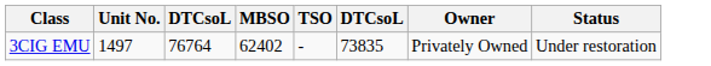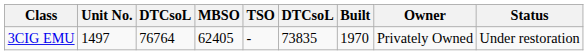 <table class="wikitable">
 <tr>
 <th>Class</th>
 <th>Unit No.</th>
 <th>DTCsoL</th>
 <th>MBSO</th>
 <th>TSO</th>
 <th>DTCsoL</th>
+<th>Built</th>
 <th>Owner</th>
 <th>Status</th>
 </tr>
 <tr>
 <td><a href='#'>3CIG EMU</a></td>
 <td>1497</td>
 <td>76764</td>
-<td>62402</td>
+<td>62405</td>
 <td>-</td>
 <td>73835</td>
+<td>1970</td>
 <td>Privately Owned</td>
 <td>Under restoration</td>
 </tr>
 </table>
